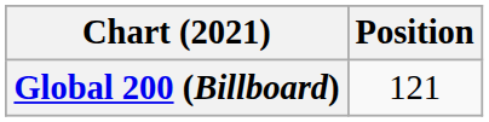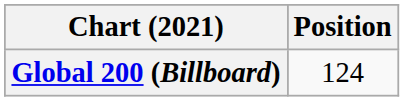 <table class="wikitable plainrowheaders" style="text-align:center">
 <tr>
 <th scope="col">Chart (2021)</th>
 <th scope="col">Position</th>
 </tr>
 <tr>
 <th scope="row"><a href='#'>Global 200</a> (<em>Billboard</em>)</th>
-<td>121</td>
+<td>124</td>
 </tr>
 </table>
